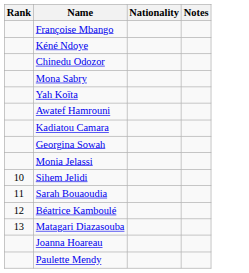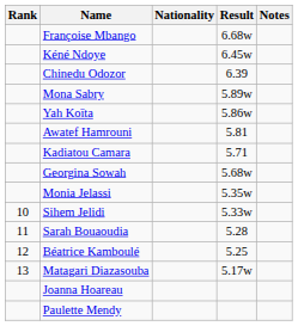 <table class="wikitable sortable" style="text-align:center">
 <tr>
 <th>Rank</th>
 <th>Name</th>
 <th>Nationality</th>
+<th>Result</th>
 <th>Notes</th>
 </tr>
 <tr>
 <td></td>
 <td align=left><a href='#'>Françoise Mbango</a></td>
 <td align=left></td>
+<td>6.68w</td>
 <td></td>
 </tr>
 <tr>
 <td></td>
 <td align=left><a href='#'>Kéné Ndoye</a></td>
 <td align=left></td>
+<td>6.45w</td>
 <td></td>
 </tr>
 <tr>
 <td></td>
 <td align=left><a href='#'>Chinedu Odozor</a></td>
 <td align=left></td>
+<td>6.39</td>
 <td></td>
 </tr>
 <tr>
 <td></td>
 <td align=left><a href='#'>Mona Sabry</a></td>
 <td align=left></td>
+<td>5.89w</td>
 <td></td>
 </tr>
 <tr>
 <td></td>
 <td align=left><a href='#'>Yah Koïta</a></td>
 <td align=left></td>
+<td>5.86w</td>
 <td></td>
 </tr>
 <tr>
 <td></td>
 <td align=left><a href='#'>Awatef Hamrouni</a></td>
 <td align=left></td>
+<td>5.81</td>
 <td></td>
 </tr>
 <tr>
 <td></td>
 <td align=left><a href='#'>Kadiatou Camara</a></td>
 <td align=left></td>
+<td>5.71</td>
 <td></td>
 </tr>
 <tr>
 <td></td>
 <td align=left><a href='#'>Georgina Sowah</a></td>
 <td align=left></td>
+<td>5.68w</td>
 <td></td>
 </tr>
 <tr>
 <td></td>
 <td align=left><a href='#'>Monia Jelassi</a></td>
 <td align=left></td>
+<td>5.35w</td>
 <td></td>
 </tr>
 <tr>
 <td>10</td>
 <td align=left><a href='#'>Sihem Jelidi</a></td>
 <td align=left></td>
+<td>5.33w</td>
 <td></td>
 </tr>
 <tr>
 <td>11</td>
 <td align=left><a href='#'>Sarah Bouaoudia</a></td>
 <td align=left></td>
+<td>5.28</td>
 <td></td>
 </tr>
 <tr>
 <td>12</td>
 <td align=left><a href='#'>Béatrice Kamboulé</a></td>
 <td align=left></td>
+<td>5.25</td>
 <td></td>
 </tr>
 <tr>
 <td>13</td>
 <td align=left><a href='#'>Matagari Diazasouba</a></td>
 <td align=left></td>
+<td>5.17w</td>
 <td></td>
 </tr>
 <tr>
 <td></td>
 <td align=left><a href='#'>Joanna Hoareau</a></td>
 <td align=left></td>
 <td></td>
+<td></td>
 </tr>
 <tr>
 <td></td>
 <td align=left><a href='#'>Paulette Mendy</a></td>
 <td align=left></td>
 <td></td>
+<td></td>
 </tr>
 </table>
